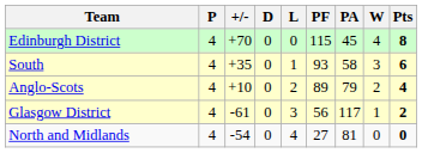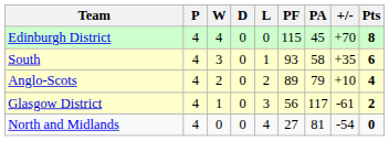 <table class="wikitable" style="text-align: center;">
 <tr>
 <th width="200">Team</th>
 <th width="20">P</th>
-<th width="25">+/-</th>
+<th width="20">W</th>
 <th width="20">D</th>
 <th width="20">L</th>
 <th width="20">PF</th>
 <th width="20">PA</th>
-<th width="20">W</th>
+<th width="25">+/-</th>
 <th width="20">Pts</th>
 </tr>
 <tr bgcolor="#ccffcc">
 <td align="left"><a href='#'>Edinburgh District</a></td>
 <td>4</td>
-<td>+70</td>
+<td>4</td>
 <td>0</td>
 <td>0</td>
 <td>115</td>
 <td>45</td>
-<td>4</td>
+<td>+70</td>
 <td><strong>8</strong></td>
 </tr>
 <tr bgcolor="#ffffcc">
 <td align="left"><a href='#'>South</a></td>
 <td>4</td>
-<td>+35</td>
+<td>3</td>
 <td>0</td>
 <td>1</td>
 <td>93</td>
 <td>58</td>
-<td>3</td>
+<td>+35</td>
 <td><strong>6</strong></td>
 </tr>
 <tr bgcolor="#ffffcc">
 <td align="left"><a href='#'>Anglo-Scots</a></td>
 <td>4</td>
-<td>+10</td>
+<td>2</td>
 <td>0</td>
 <td>2</td>
 <td>89</td>
 <td>79</td>
-<td>2</td>
+<td>+10</td>
 <td><strong>4</strong></td>
 </tr>
 <tr bgcolor="#ffffcc">
 <td align="left"><a href='#'>Glasgow District</a></td>
 <td>4</td>
-<td>-61</td>
+<td>1</td>
 <td>0</td>
 <td>3</td>
 <td>56</td>
 <td>117</td>
-<td>1</td>
+<td>-61</td>
 <td><strong>2</strong></td>
 </tr>
 <tr>
 <td align="left"><a href='#'>North and Midlands</a></td>
 <td>4</td>
-<td>-54</td>
+<td>0</td>
 <td>0</td>
 <td>4</td>
 <td>27</td>
 <td>81</td>
-<td>0</td>
+<td>-54</td>
 <td><strong>0</strong></td>
 </tr>
 </table>
